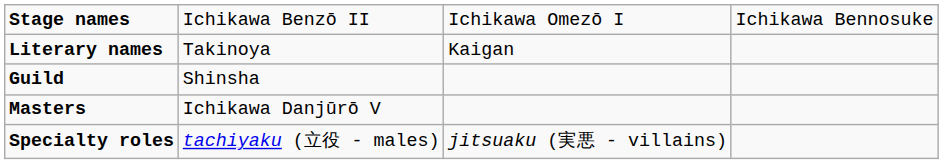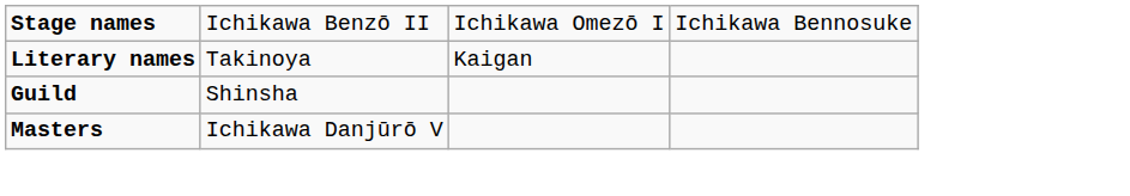 <table class="wikitable">
 <tr>
 <td><strong>Stage names</strong></td>
 <td>Ichikawa Benzō II</td>
 <td>Ichikawa Omezō I</td>
 <td>Ichikawa Bennosuke</td>
 </tr>
 <tr>
 <td><strong>Literary names</strong></td>
 <td>Takinoya</td>
 <td>Kaigan</td>
 <td></td>
 </tr>
 <tr>
 <td><strong>Guild</strong></td>
 <td>Shinsha</td>
 <td></td>
 <td></td>
 </tr>
 <tr>
 <td><strong>Masters</strong></td>
 <td>Ichikawa Danjūrō V</td>
 <td></td>
 <td></td>
 </tr>
-<tr>
-<td><strong>Specialty roles</strong></td>
-<td><em><a href='#'>tachiyaku</a></em> (立役 - males)</td>
-<td><em>jitsuaku</em> (実悪 - villains)</td>
-<td></td>
-</tr>
 </table>
